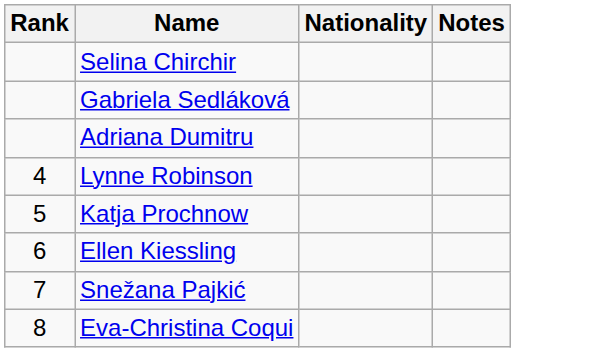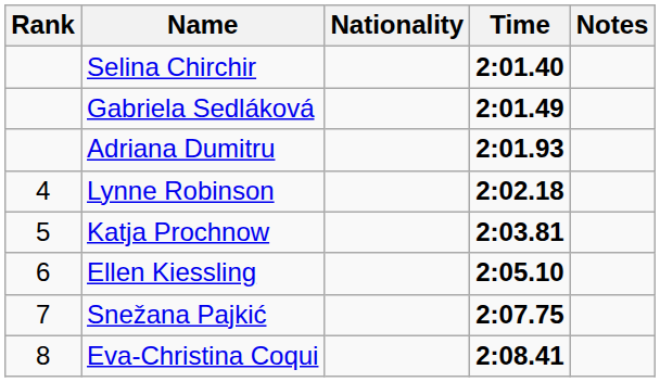 <table class="wikitable sortable" style="text-align:center">
 <tr>
 <th>Rank</th>
 <th>Name</th>
 <th>Nationality</th>
+<th>Time</th>
 <th>Notes</th>
 </tr>
 <tr>
 <td></td>
 <td align=left><a href='#'>Selina Chirchir</a></td>
 <td align=left></td>
+<td><strong>2:01.40</strong></td>
 <td></td>
 </tr>
 <tr>
 <td></td>
 <td align=left><a href='#'>Gabriela Sedláková</a></td>
 <td align=left></td>
+<td><strong>2:01.49</strong></td>
 <td></td>
 </tr>
 <tr>
 <td></td>
 <td align=left><a href='#'>Adriana Dumitru</a></td>
 <td align=left></td>
+<td><strong>2:01.93</strong></td>
 <td></td>
 </tr>
 <tr>
 <td>4</td>
 <td align=left><a href='#'>Lynne Robinson</a></td>
 <td align=left></td>
+<td><strong>2:02.18</strong></td>
 <td></td>
 </tr>
 <tr>
 <td>5</td>
 <td align=left><a href='#'>Katja Prochnow</a></td>
 <td align=left></td>
+<td><strong>2:03.81</strong></td>
 <td></td>
 </tr>
 <tr>
 <td>6</td>
 <td align=left><a href='#'>Ellen Kiessling</a></td>
 <td align=left></td>
+<td><strong>2:05.10</strong></td>
 <td></td>
 </tr>
 <tr>
 <td>7</td>
 <td align=left><a href='#'>Snežana Pajkić</a></td>
 <td align=left></td>
+<td><strong>2:07.75</strong></td>
 <td></td>
 </tr>
 <tr>
 <td>8</td>
 <td align=left><a href='#'>Eva-Christina Coqui</a></td>
 <td align=left></td>
+<td><strong>2:08.41</strong></td>
 <td></td>
 </tr>
 </table>
